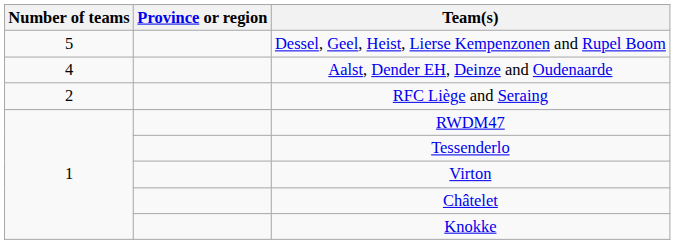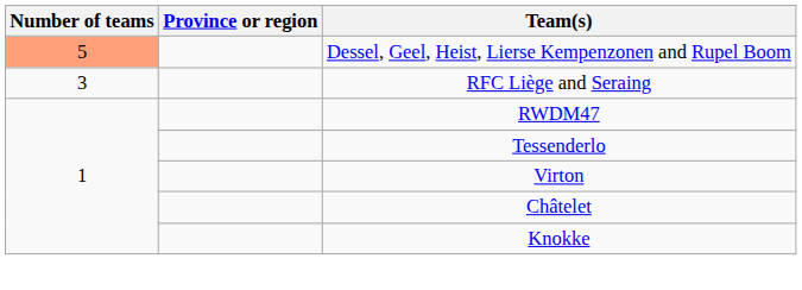 <table class="wikitable" style="text-align:center">
 <tr>
 <th>Number of teams</th>
 <th><a href='#'>Province</a> or region</th>
 <th>Team(s)</th>
 </tr>
 <tr>
-<td>5</td>
+<td style="background: lightsalmon;">5</td>
 <td align="left"></td>
 <td><a href='#'>Dessel</a>, <a href='#'>Geel</a>, <a href='#'>Heist</a>, <a href='#'>Lierse Kempenzonen</a> and <a href='#'>Rupel Boom</a></td>
 </tr>
 <tr>
-<td>4</td>
-<td align="left"></td>
-<td><a href='#'>Aalst</a>, <a href='#'>Dender EH</a>, <a href='#'>Deinze</a> and <a href='#'>Oudenaarde</a></td>
-</tr>
-<tr>
-<td>2</td>
+<td>3</td>
 <td align="left"></td>
 <td><a href='#'>RFC Liège</a> and <a href='#'>Seraing</a></td>
 </tr>
 <tr>
 <td rowspan="5">1</td>
 <td align="left"></td>
 <td><a href='#'>RWDM47</a></td>
 </tr>
 <tr>
 <td align="left"></td>
 <td><a href='#'>Tessenderlo</a></td>
 </tr>
 <tr>
 <td align="left"></td>
 <td><a href='#'>Virton</a></td>
 </tr>
 <tr>
 <td align="left"></td>
 <td><a href='#'>Châtelet</a></td>
 </tr>
 <tr>
 <td align="left"></td>
 <td><a href='#'>Knokke</a></td>
 </tr>
 </table>
